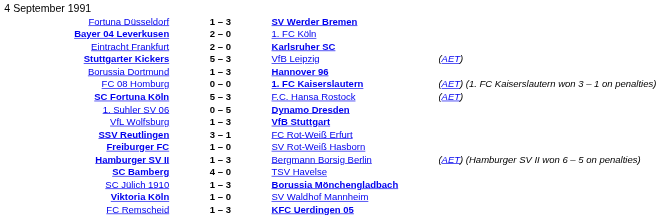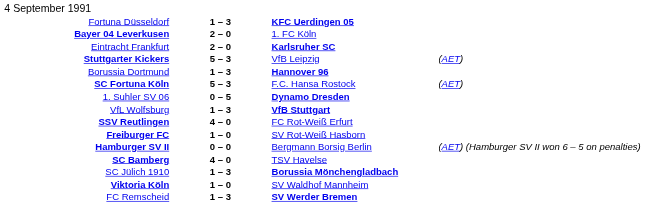 <table style="width:100%;" cellspacing="1">
 <tr>
 <th width=20%></th>
 <th width=12%></th>
 <th width=20%></th>
 <th></th>
 </tr>
 <tr>
 <td>4 September 1991</td>
 </tr>
 <tr style=font-size:90%>
 <td align=right><a href='#'>Fortuna Düsseldorf</a></td>
 <td align=center><strong>1 – 3</strong></td>
-<td><strong><a href='#'>SV Werder Bremen</a></strong></td>
+<td><strong><a href='#'>KFC Uerdingen 05</a></strong></td>
 </tr>
 <tr style=font-size:90%>
 <td align=right><strong><a href='#'>Bayer 04 Leverkusen</a></strong></td>
 <td align=center><strong>2 – 0</strong></td>
 <td><a href='#'>1. FC Köln</a></td>
 </tr>
 <tr style=font-size:90%>
 <td align=right><a href='#'>Eintracht Frankfurt</a></td>
 <td align=center><strong>2 – 0</strong></td>
 <td><strong><a href='#'>Karlsruher SC</a></strong></td>
 </tr>
 <tr style=font-size:90%>
 <td align=right><strong><a href='#'>Stuttgarter Kickers</a></strong></td>
 <td align=center><strong>5 – 3</strong></td>
 <td><a href='#'>VfB Leipzig</a></td>
 <td><em>(<a href='#'>AET</a>)</em></td>
 </tr>
 <tr style=font-size:90%>
 <td align=right><a href='#'>Borussia Dortmund</a></td>
 <td align=center><strong>1 – 3</strong></td>
 <td><strong><a href='#'>Hannover 96</a></strong></td>
 </tr>
 <tr style=font-size:90%>
-<td align=right><a href='#'>FC 08 Homburg</a></td>
-<td align=center><strong>0 – 0</strong></td>
-<td><strong><a href='#'>1. FC Kaiserslautern</a></strong></td>
-<td><em>(<a href='#'>AET</a>) (1. FC Kaiserslautern won 3 – 1 on penalties)</em></td>
-</tr>
-<tr style=font-size:90%>
 <td align=right><strong><a href='#'>SC Fortuna Köln</a></strong></td>
 <td align=center><strong>5 – 3</strong></td>
 <td><a href='#'>F.C. Hansa Rostock</a></td>
 <td><em>(<a href='#'>AET</a>)</em></td>
 </tr>
 <tr style=font-size:90%>
 <td align=right><a href='#'>1. Suhler SV 06</a></td>
 <td align=center><strong>0 – 5</strong></td>
 <td><strong><a href='#'>Dynamo Dresden</a></strong></td>
 </tr>
 <tr style=font-size:90%>
 <td align=right><a href='#'>VfL Wolfsburg</a></td>
 <td align=center><strong>1 – 3</strong></td>
 <td><strong><a href='#'>VfB Stuttgart</a></strong></td>
 </tr>
 <tr style=font-size:90%>
 <td align=right><strong><a href='#'>SSV Reutlingen</a></strong></td>
-<td align=center><strong>3 – 1</strong></td>
+<td align=center><strong>4 – 0</strong></td>
 <td><a href='#'>FC Rot-Weiß Erfurt</a></td>
 </tr>
 <tr style=font-size:90%>
 <td align=right><strong><a href='#'>Freiburger FC</a></strong></td>
 <td align=center><strong>1 – 0</strong></td>
 <td><a href='#'>SV Rot-Weiß Hasborn</a></td>
 </tr>
 <tr style=font-size:90%>
 <td align=right><strong><a href='#'>Hamburger SV II</a></strong></td>
-<td align=center><strong>1 – 3</strong></td>
+<td align=center><strong>0 – 0</strong></td>
 <td><a href='#'>Bergmann Borsig Berlin</a></td>
 <td><em>(<a href='#'>AET</a>) (Hamburger SV II won 6 – 5 on penalties)</em></td>
 </tr>
 <tr style=font-size:90%>
 <td align=right><strong><a href='#'>SC Bamberg</a></strong></td>
 <td align=center><strong>4 – 0</strong></td>
 <td><a href='#'>TSV Havelse</a></td>
 </tr>
 <tr style=font-size:90%>
 <td align=right><a href='#'>SC Jülich 1910</a></td>
 <td align=center><strong>1 – 3</strong></td>
 <td><strong><a href='#'>Borussia Mönchengladbach</a></strong></td>
 </tr>
 <tr style=font-size:90%>
 <td align=right><strong><a href='#'>Viktoria Köln</a></strong></td>
 <td align=center><strong>1 – 0</strong></td>
 <td><a href='#'>SV Waldhof Mannheim</a></td>
 </tr>
 <tr style=font-size:90%>
 <td align=right><a href='#'>FC Remscheid</a></td>
 <td align=center><strong>1 – 3</strong></td>
-<td><strong><a href='#'>KFC Uerdingen 05</a></strong></td>
+<td><strong><a href='#'>SV Werder Bremen</a></strong></td>
 </tr>
 </table>
